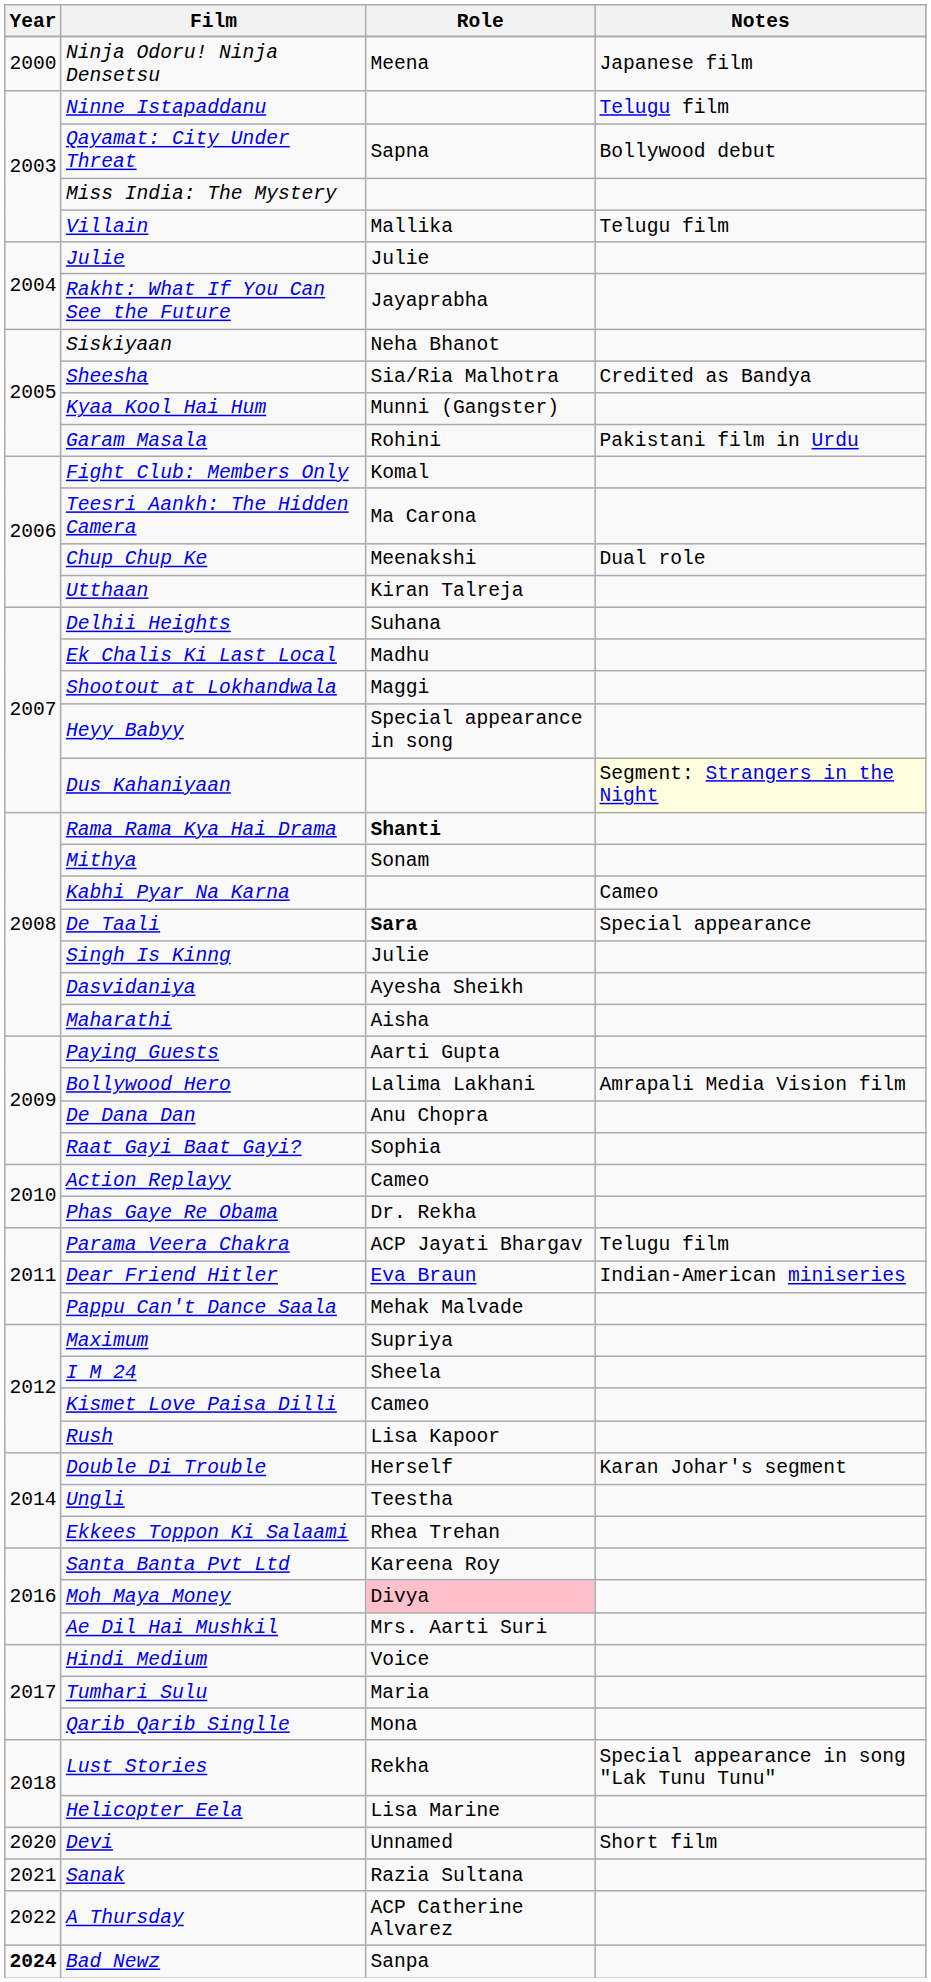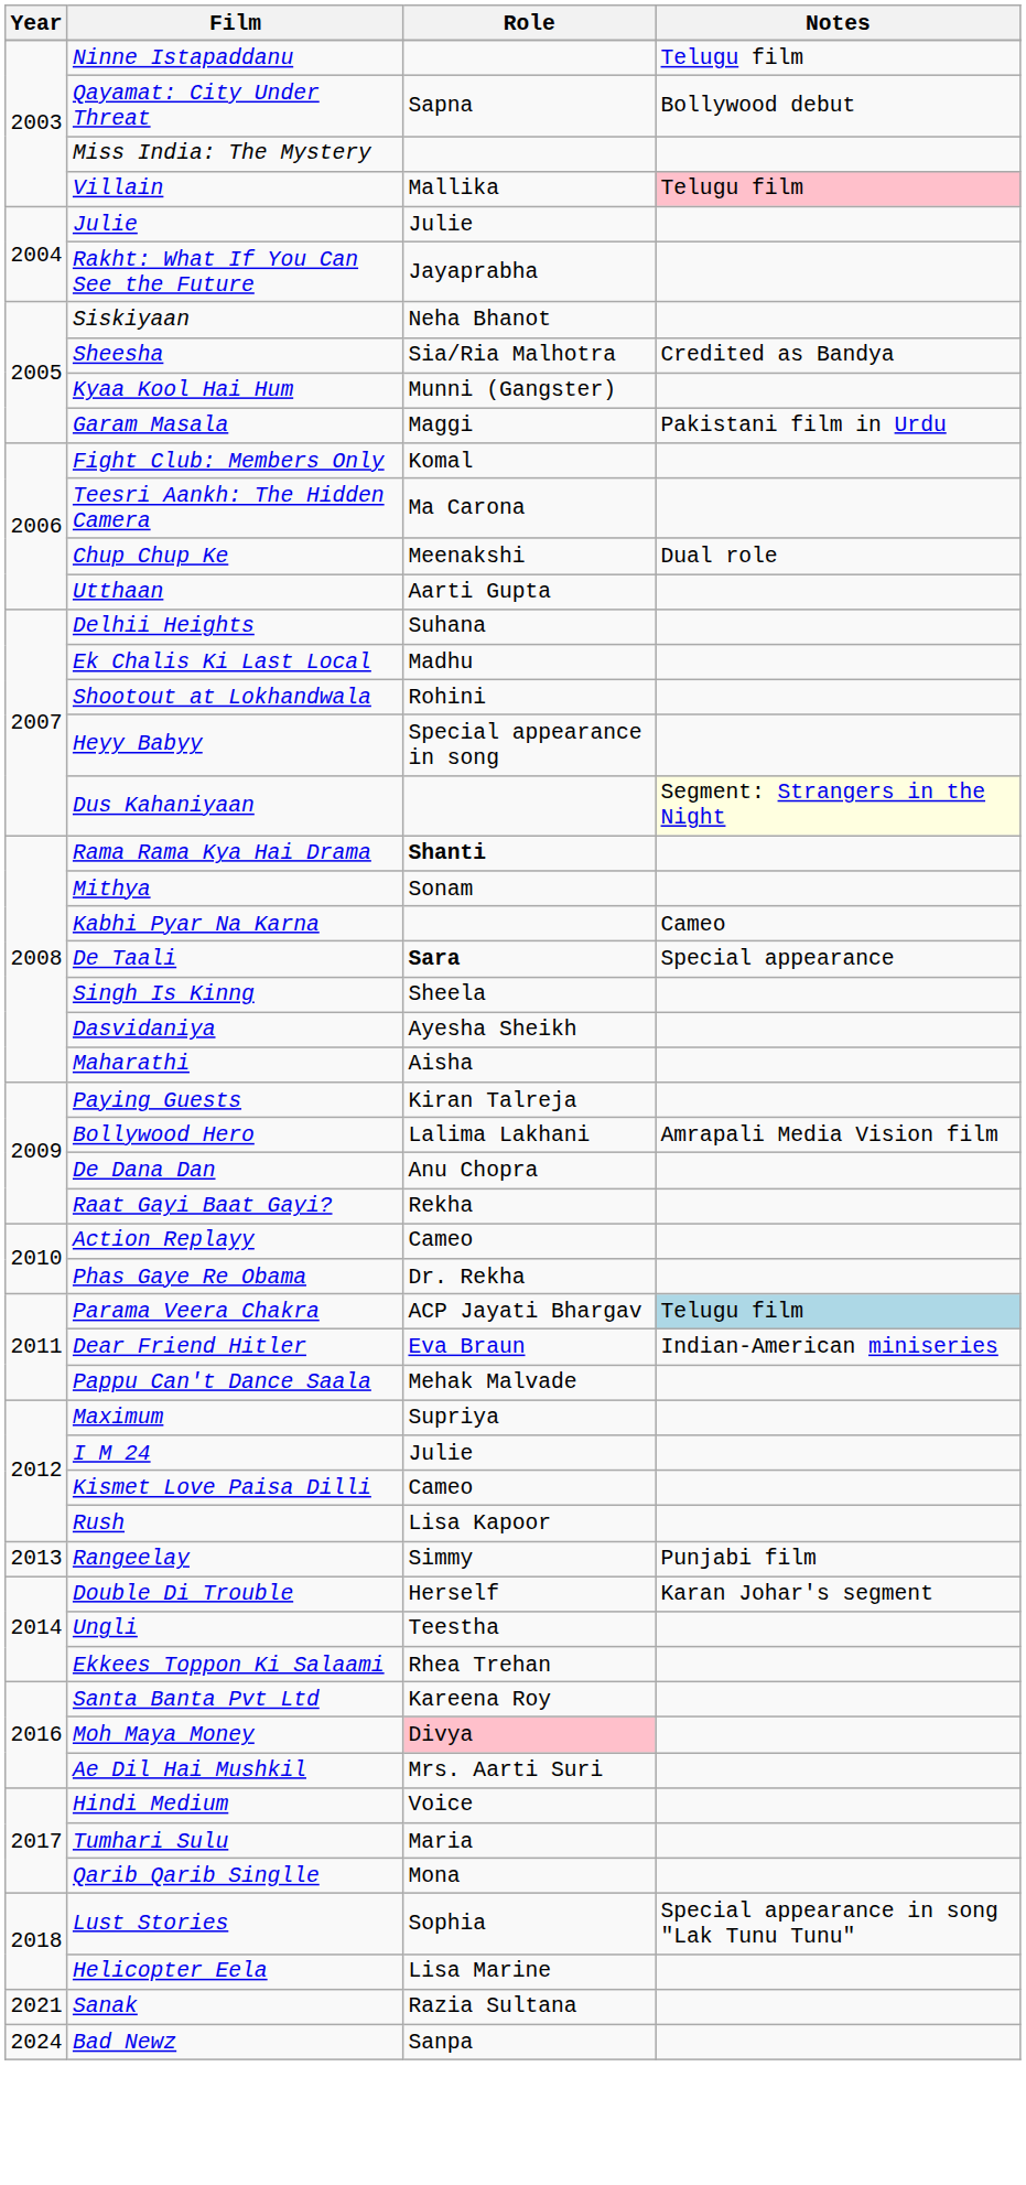 <table class="wikitable sortable">
 <tr>
 <th>Year</th>
 <th>Film</th>
 <th>Role</th>
 <th>Notes</th>
 </tr>
 <tr>
-</tr>
-<tr>
-<td>2000</td>
-<td><em>Ninja Odoru! Ninja Densetsu</em></td>
-<td>Meena</td>
-<td>Japanese film</td>
 </tr>
 <tr>
 <td rowspan="4">2003</td>
 <td><em><a href='#'>Ninne Istapaddanu</a></em></td>
 <td></td>
 <td><a href='#'>Telugu</a> film</td>
 </tr>
 <tr>
 <td><em><a href='#'>Qayamat: City Under Threat</a></em></td>
 <td>Sapna</td>
 <td>Bollywood debut</td>
 </tr>
 <tr>
 <td><em>Miss India: The Mystery</em></td>
 <td></td>
 <td></td>
 </tr>
 <tr>
 <td><em><a href='#'>Villain</a></em></td>
 <td>Mallika</td>
-<td>Telugu film</td>
+<td style="background: pink;">Telugu film</td>
 </tr>
 <tr>
 <td rowspan="2">2004</td>
 <td><em><a href='#'>Julie</a></em></td>
 <td>Julie</td>
 <td></td>
 </tr>
 <tr>
 <td><em><a href='#'>Rakht: What If You Can See the Future</a></em></td>
 <td>Jayaprabha</td>
 <td></td>
 </tr>
 <tr>
 <td rowspan="4">2005</td>
 <td><em>Siskiyaan</em></td>
 <td>Neha Bhanot</td>
 <td></td>
 </tr>
 <tr>
 <td><em><a href='#'>Sheesha</a></em></td>
 <td>Sia/Ria Malhotra</td>
 <td>Credited as Bandya</td>
 </tr>
 <tr>
 <td><em><a href='#'>Kyaa Kool Hai Hum</a></em></td>
 <td>Munni (Gangster)</td>
 <td></td>
 </tr>
 <tr>
 <td><em><a href='#'>Garam Masala</a></em></td>
-<td>Rohini</td>
+<td>Maggi</td>
 <td>Pakistani film in <a href='#'>Urdu</a></td>
 </tr>
 <tr>
 <td rowspan="4">2006</td>
 <td><em><a href='#'>Fight Club: Members Only</a></em></td>
 <td>Komal</td>
 <td></td>
 </tr>
 <tr>
 <td><em><a href='#'>Teesri Aankh: The Hidden Camera</a></em></td>
 <td>Ma Carona</td>
 <td></td>
 </tr>
 <tr>
 <td><em><a href='#'>Chup Chup Ke</a></em></td>
 <td>Meenakshi</td>
 <td>Dual role</td>
 </tr>
 <tr>
 <td><em><a href='#'>Utthaan</a></em></td>
-<td>Kiran Talreja</td>
+<td>Aarti Gupta</td>
 <td></td>
 </tr>
 <tr>
 <td rowspan="5">2007</td>
 <td><em><a href='#'>Delhii Heights</a></em></td>
 <td>Suhana</td>
 <td></td>
 </tr>
 <tr>
 <td><em><a href='#'>Ek Chalis Ki Last Local</a></em></td>
 <td>Madhu</td>
 <td></td>
 </tr>
 <tr>
 <td><em><a href='#'>Shootout at Lokhandwala</a></em></td>
-<td>Maggi</td>
+<td>Rohini</td>
 <td></td>
 </tr>
 <tr>
 <td><em><a href='#'>Heyy Babyy</a></em></td>
 <td>Special appearance in song</td>
 <td></td>
 </tr>
 <tr>
 <td><em><a href='#'>Dus Kahaniyaan</a></em></td>
 <td></td>
 <td style="background: lightyellow;">Segment: <a href='#'>Strangers in the Night</a></td>
 </tr>
 <tr>
 <td rowspan="7">2008</td>
 <td><em><a href='#'>Rama Rama Kya Hai Drama</a></em></td>
 <td><strong>Shanti</strong></td>
 <td></td>
 </tr>
 <tr>
 <td><em><a href='#'>Mithya</a></em></td>
 <td>Sonam</td>
 <td></td>
 </tr>
 <tr>
 <td><em><a href='#'>Kabhi Pyar Na Karna</a></em></td>
 <td></td>
 <td>Cameo</td>
 </tr>
 <tr>
 <td><em><a href='#'>De Taali</a></em></td>
 <td><strong>Sara</strong></td>
 <td>Special appearance</td>
 </tr>
 <tr>
 <td><em><a href='#'>Singh Is Kinng</a></em></td>
-<td>Julie</td>
+<td>Sheela</td>
 <td></td>
 </tr>
 <tr>
 <td><em><a href='#'>Dasvidaniya</a></em></td>
 <td>Ayesha Sheikh</td>
 <td></td>
 </tr>
 <tr>
 <td><em><a href='#'>Maharathi</a></em></td>
 <td>Aisha</td>
 <td></td>
 </tr>
 <tr>
 <td rowspan="4">2009</td>
 <td><em><a href='#'>Paying Guests</a></em></td>
-<td>Aarti Gupta</td>
+<td>Kiran Talreja</td>
 <td></td>
 </tr>
 <tr>
 <td><em><a href='#'>Bollywood Hero</a></em></td>
 <td>Lalima Lakhani</td>
 <td>Amrapali Media Vision film</td>
 </tr>
 <tr>
 <td><em><a href='#'>De Dana Dan</a></em></td>
 <td>Anu Chopra</td>
 <td></td>
 </tr>
 <tr>
 <td><em><a href='#'>Raat Gayi Baat Gayi?</a></em></td>
-<td>Sophia</td>
+<td>Rekha</td>
 <td></td>
 </tr>
 <tr>
 <td rowspan="2">2010</td>
 <td><em><a href='#'>Action Replayy</a></em></td>
 <td>Cameo</td>
 <td></td>
 </tr>
 <tr>
 <td><em><a href='#'>Phas Gaye Re Obama</a></em></td>
 <td>Dr. Rekha</td>
 <td></td>
 </tr>
 <tr>
 <td rowspan="3">2011</td>
 <td><em><a href='#'>Parama Veera Chakra</a></em></td>
 <td>ACP Jayati Bhargav</td>
-<td>Telugu film</td>
+<td style="background: lightblue;">Telugu film</td>
 </tr>
 <tr>
 <td><em><a href='#'>Dear Friend Hitler</a></em></td>
 <td><a href='#'>Eva Braun</a></td>
 <td>Indian-American <a href='#'>miniseries</a></td>
 </tr>
 <tr>
 <td><em><a href='#'>Pappu Can't Dance Saala</a></em></td>
 <td>Mehak Malvade</td>
 <td></td>
 </tr>
 <tr>
 <td rowspan="4">2012</td>
 <td><em><a href='#'>Maximum</a></em></td>
 <td>Supriya</td>
 <td></td>
 </tr>
 <tr>
 <td><em><a href='#'>I M 24</a></em></td>
-<td>Sheela</td>
+<td>Julie</td>
 <td></td>
 </tr>
 <tr>
 <td><em><a href='#'>Kismet Love Paisa Dilli</a></em></td>
 <td>Cameo</td>
 <td></td>
 </tr>
 <tr>
 <td><em><a href='#'>Rush</a></em></td>
 <td>Lisa Kapoor</td>
 <td></td>
+</tr>
+<tr>
+<td>2013</td>
+<td><em><a href='#'>Rangeelay</a></em></td>
+<td>Simmy</td>
+<td>Punjabi film</td>
 </tr>
 <tr>
 <td rowspan="3">2014</td>
 <td><em><a href='#'>Double Di Trouble</a></em></td>
 <td>Herself</td>
 <td>Karan Johar's segment</td>
 </tr>
 <tr>
 <td><em><a href='#'>Ungli</a></em></td>
 <td>Teestha</td>
 <td></td>
 </tr>
 <tr>
 <td><em><a href='#'>Ekkees Toppon Ki Salaami</a></em></td>
 <td>Rhea Trehan</td>
 <td></td>
 </tr>
 <tr>
 <td rowspan="3">2016</td>
 <td><em><a href='#'>Santa Banta Pvt Ltd</a></em></td>
 <td>Kareena Roy</td>
 <td></td>
 </tr>
 <tr>
 <td><em><a href='#'>Moh Maya Money</a></em></td>
 <td style="background: pink;">Divya</td>
 <td></td>
 </tr>
 <tr>
 <td><em><a href='#'>Ae Dil Hai Mushkil</a></em></td>
 <td>Mrs. Aarti Suri</td>
 <td></td>
 </tr>
 <tr>
 <td rowspan="3">2017</td>
 <td><em><a href='#'>Hindi Medium</a></em></td>
 <td>Voice</td>
 <td></td>
 </tr>
 <tr>
 <td><em><a href='#'>Tumhari Sulu</a></em></td>
 <td>Maria</td>
 <td></td>
 </tr>
 <tr>
 <td><em><a href='#'>Qarib Qarib Singlle</a></em></td>
 <td>Mona</td>
 <td></td>
 </tr>
 <tr>
 <td rowspan=2>2018</td>
 <td><em><a href='#'>Lust Stories</a> </em></td>
-<td>Rekha</td>
+<td>Sophia</td>
 <td>Special appearance in song "Lak Tunu Tunu"</td>
 </tr>
 <tr>
 <td><em><a href='#'>Helicopter Eela</a></em></td>
 <td>Lisa Marine</td>
 <td></td>
 </tr>
 <tr>
-<td>2020</td>
-<td><em><a href='#'>Devi</a></em></td>
-<td>Unnamed</td>
-<td>Short film</td>
-</tr>
-<tr>
 <td>2021</td>
 <td><em><a href='#'>Sanak</a></em></td>
 <td>Razia Sultana</td>
 <td></td>
 </tr>
 <tr>
-<td>2022</td>
-<td><em><a href='#'>A Thursday</a></em></td>
-<td>ACP Catherine Alvarez</td>
-<td></td>
-</tr>
-<tr>
-<td><strong>2024</strong></td>
+<td>2024</td>
 <td><em><a href='#'>Bad Newz</a></em></td>
 <td>Sanpa</td>
 <td></td>
 </tr>
 </table>
